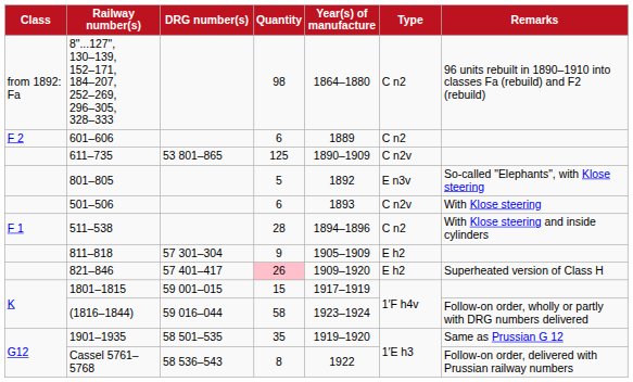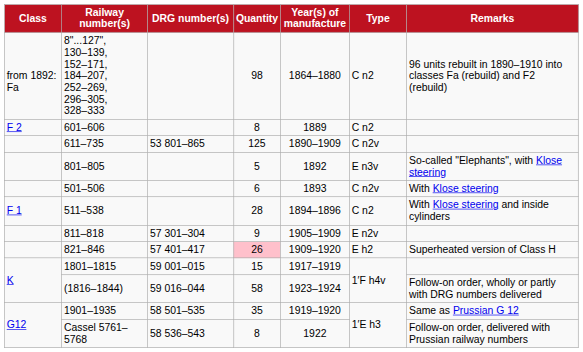 <table class="wikitable"  width="100%">
 <tr>
 <th style="color:#ffffff; background:#bd1220" width="10%">Class</th>
 <th style="color:#ffffff; background:#bd1220" width="15%">Railway number(s)</th>
 <th style="color:#ffffff; background:#bd1220" width="15%">DRG number(s)</th>
 <th style="color:#ffffff; background:#bd1220" width="8%">Quantity</th>
 <th style="color:#ffffff; background:#bd1220" width="12%">Year(s) of manufacture</th>
 <th style="color:#ffffff; background:#bd1220" width="10%">Type</th>
 <th style="color:#ffffff; background:#bd1220" width="30%">Remarks</th>
 </tr>
 <tr>
 <td> <br>from 1892: Fa</td>
 <td>8"...127", <br>130–139, <br>152–171, <br>184–207, <br>252–269, <br>296–305, <br>328–333</td>
 <td></td>
 <td align="center">98</td>
 <td align="center">1864–1880</td>
 <td>C n2</td>
 <td>96 units rebuilt in 1890–1910 into classes Fa (rebuild) and F2 (rebuild)</td>
 </tr>
 <tr>
 <td><a href='#'>F 2</a></td>
 <td>601–606</td>
 <td></td>
-<td align="center">6</td>
+<td align="center">8</td>
 <td align="center">1889</td>
 <td>C n2</td>
 <td></td>
 </tr>
 <tr>
 <td></td>
 <td>611–735</td>
 <td>53 801–865</td>
 <td align="center">125</td>
 <td align="center">1890–1909</td>
 <td>C n2v</td>
 <td></td>
 </tr>
 <tr>
 <td></td>
 <td>801–805</td>
 <td></td>
 <td align="center">5</td>
 <td align="center">1892</td>
 <td>E n3v</td>
 <td>So-called "Elephants", with <a href='#'>Klose steering</a></td>
 </tr>
 <tr>
 <td></td>
 <td>501–506</td>
 <td></td>
 <td align="center">6</td>
 <td align="center">1893</td>
 <td>C n2v</td>
 <td>With <a href='#'>Klose steering</a></td>
 </tr>
 <tr>
 <td><a href='#'>F 1</a></td>
 <td>511–538</td>
 <td></td>
 <td align="center">28</td>
 <td align="center">1894–1896</td>
 <td>C n2</td>
 <td>With <a href='#'>Klose steering</a> and inside cylinders</td>
 </tr>
 <tr>
 <td></td>
 <td>811–818</td>
 <td>57 301–304</td>
 <td align="center">9</td>
 <td align="center">1905–1909</td>
-<td>E h2</td>
+<td>E n2v</td>
 <td></td>
 </tr>
 <tr>
 <td></td>
 <td>821–846</td>
 <td>57 401–417</td>
 <td align="center" style="background: pink;">26</td>
 <td align="center">1909–1920</td>
 <td>E h2</td>
 <td>Superheated version of Class H</td>
 </tr>
 <tr>
 <td rowspan="2"><a href='#'>K</a></td>
 <td>1801–1815</td>
 <td>59 001–015</td>
 <td align="center">15</td>
 <td align="center">1917–1919</td>
 <td rowspan="2">1′F h4v</td>
 <td></td>
 </tr>
 <tr>
 <td>(1816–1844)</td>
 <td>59 016–044</td>
 <td align="center">58</td>
 <td align="center">1923–1924</td>
 <td>Follow-on order, wholly or partly with DRG numbers delivered</td>
 </tr>
 <tr>
 <td rowspan="2"><a href='#'>G12</a></td>
 <td>1901–1935</td>
 <td>58 501–535</td>
 <td align="center">35</td>
 <td align="center">1919–1920</td>
 <td rowspan="2">1′E h3</td>
 <td>Same as <a href='#'>Prussian G 12</a></td>
 </tr>
 <tr>
 <td>Cassel 5761–5768</td>
 <td>58 536–543</td>
 <td align="center">8</td>
 <td align="center">1922</td>
 <td>Follow-on order, delivered with Prussian railway numbers</td>
 </tr>
 </table>
